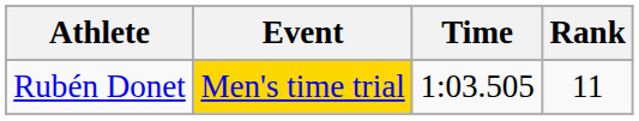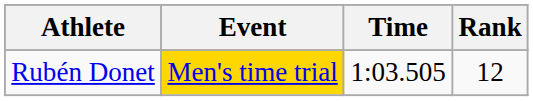 <table class=wikitable style="font-size:90%">
 <tr>
 <th>Athlete</th>
 <th>Event</th>
 <th>Time</th>
 <th>Rank</th>
 </tr>
 <tr align=center>
 <td align=left><a href='#'>Rubén Donet</a></td>
 <td align=left style="background: gold;"><a href='#'>Men's time trial</a></td>
 <td>1:03.505</td>
-<td>11</td>
+<td>12</td>
 </tr>
 </table>
